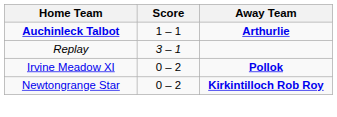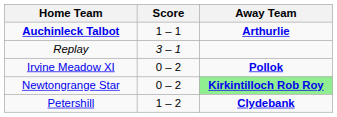 <table class="wikitable" style="text-align: center">
 <tr>
 <th width=180>Home Team</th>
 <th width=80>Score</th>
 <th width=180>Away Team</th>
 </tr>
 <tr>
 <td><strong><a href='#'>Auchinleck Talbot</a></strong></td>
 <td>1 – 1</td>
 <td><strong><a href='#'>Arthurlie</a></strong></td>
 </tr>
 <tr>
 <td><em>Replay</em></td>
 <td><em>3 – 1</em></td>
 <td></td>
 </tr>
 <tr>
 <td><a href='#'>Irvine Meadow XI</a></td>
 <td>0 – 2</td>
 <td><strong><a href='#'>Pollok</a></strong></td>
 </tr>
 <tr>
 <td><a href='#'>Newtongrange Star</a></td>
 <td>0 – 2</td>
-<td><strong><a href='#'>Kirkintilloch Rob Roy</a></strong></td>
+<td style="background: lightgreen;"><strong><a href='#'>Kirkintilloch Rob Roy</a></strong></td>
+</tr>
+<tr>
+<td><a href='#'>Petershill</a></td>
+<td>1 – 2</td>
+<td><strong><a href='#'>Clydebank</a></strong></td>
 </tr>
 </table>
